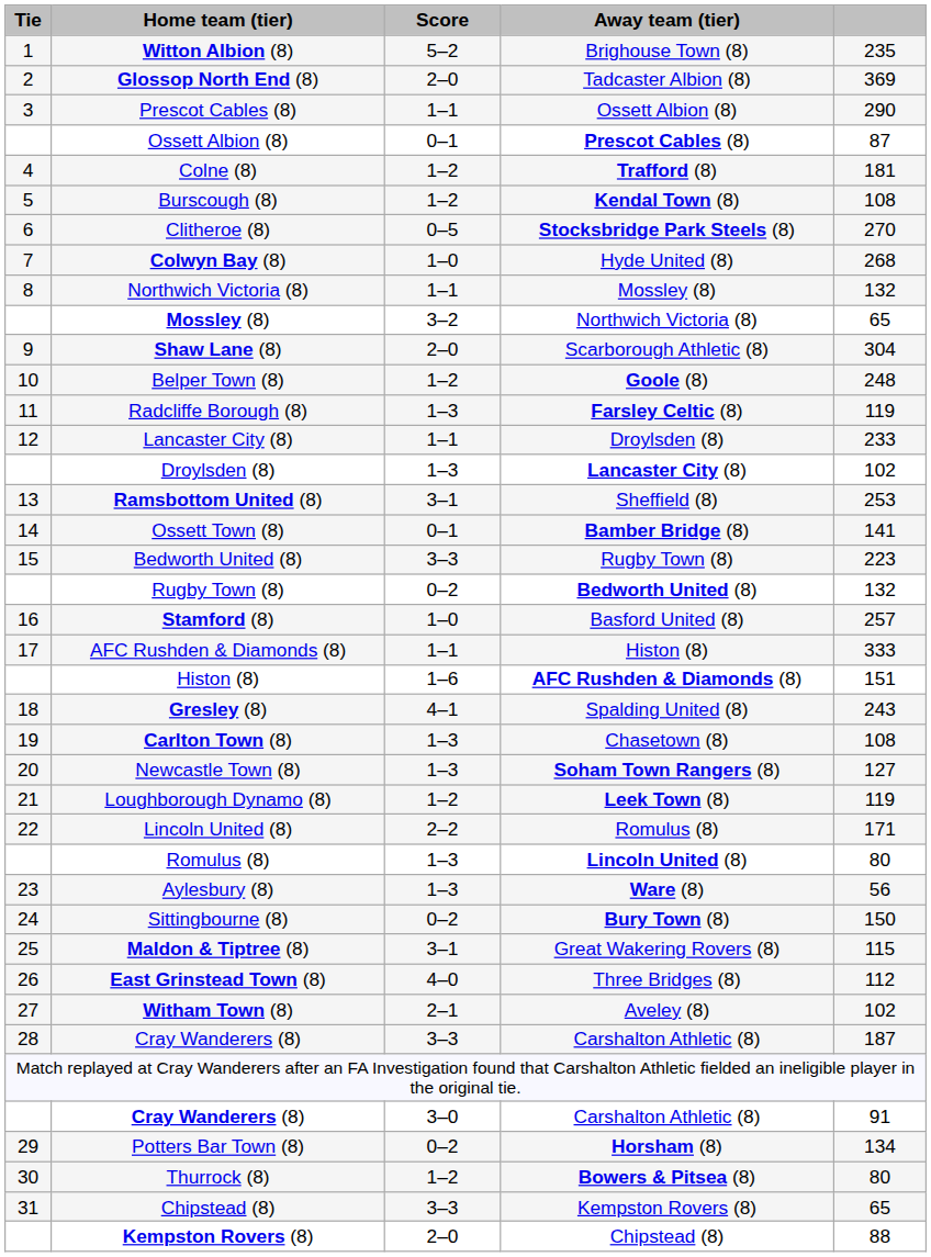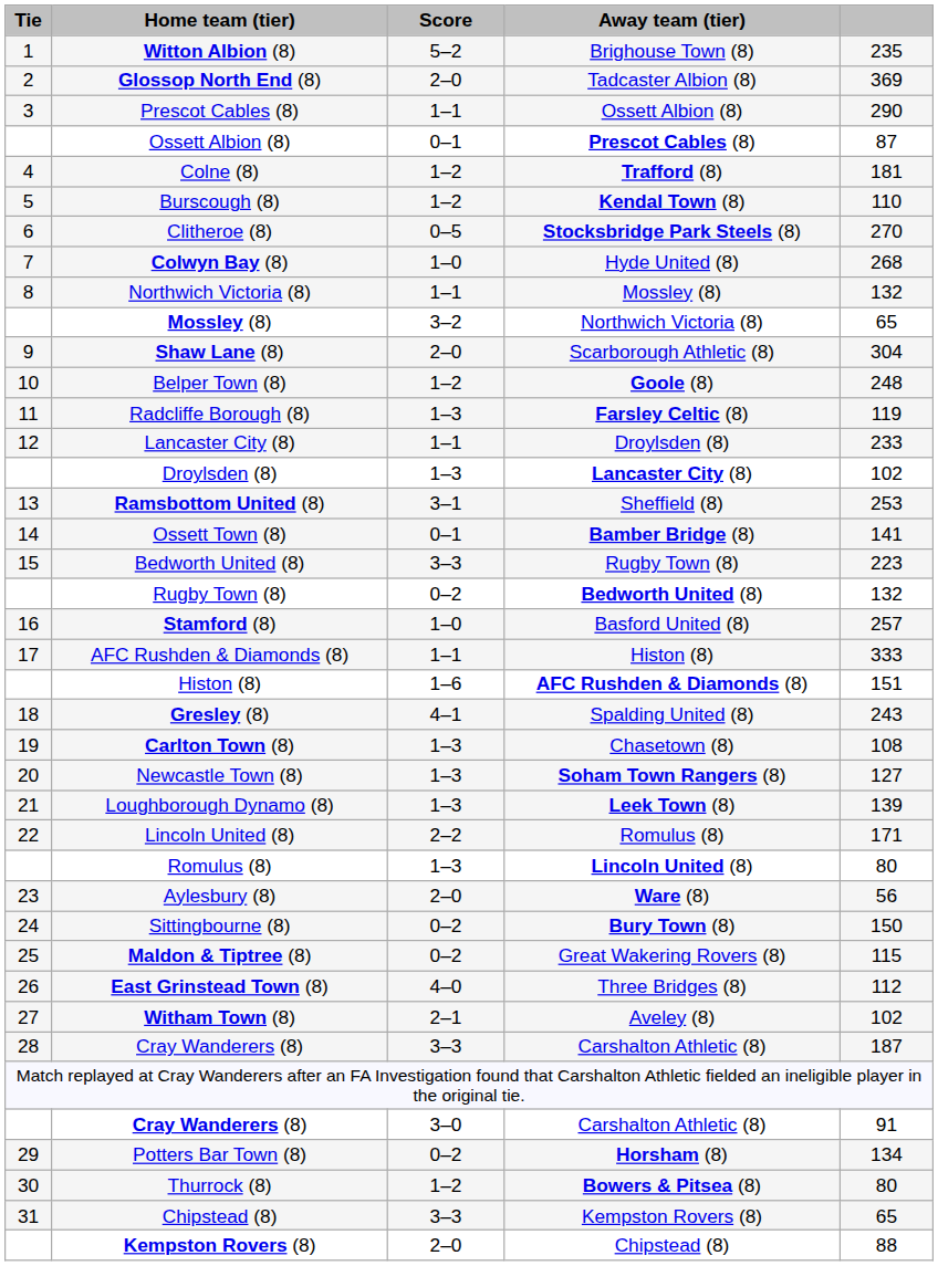 <table class="wikitable" style="width: 700px; background:WhiteSmoke; text-align:center; font-size:90%">
 <tr>
 <td scope="col" style="width:  5.00%; background:silver;"><strong>Tie</strong></td>
 <td scope="col" style="width: 36.25%; background:silver;"><strong>Home team (tier)</strong></td>
 <td scope="col" style="width: 12.50%; background:silver;"><strong>Score</strong></td>
 <td scope="col" style="width: 36.25%; background:silver;"><strong>Away team (tier)</strong></td>
 <td scope="col" style="width: 10.00%; background:silver;"><strong></strong></td>
 </tr>
 <tr>
 <td>1</td>
 <td><strong><a href='#'>Witton Albion</a></strong> (8)</td>
 <td>5–2</td>
 <td><a href='#'>Brighouse Town</a> (8)</td>
 <td>235</td>
 </tr>
 <tr>
 <td>2</td>
 <td><strong><a href='#'>Glossop North End</a></strong> (8)</td>
 <td>2–0</td>
 <td><a href='#'>Tadcaster Albion</a> (8)</td>
 <td>369</td>
 </tr>
 <tr>
 <td>3</td>
 <td><a href='#'>Prescot Cables</a> (8)</td>
 <td>1–1</td>
 <td><a href='#'>Ossett Albion</a> (8)</td>
 <td>290</td>
 </tr>
 <tr style="background:white;">
 <td><em></em></td>
 <td><a href='#'>Ossett Albion</a> (8)</td>
 <td>0–1</td>
 <td><strong><a href='#'>Prescot Cables</a></strong> (8)</td>
 <td>87</td>
 </tr>
 <tr>
 <td>4</td>
 <td><a href='#'>Colne</a> (8)</td>
 <td>1–2</td>
 <td><strong><a href='#'>Trafford</a></strong> (8)</td>
 <td>181</td>
 </tr>
 <tr>
 <td>5</td>
 <td><a href='#'>Burscough</a> (8)</td>
 <td>1–2</td>
 <td><strong><a href='#'>Kendal Town</a></strong> (8)</td>
-<td>108</td>
+<td>110</td>
 </tr>
 <tr>
 <td>6</td>
 <td><a href='#'>Clitheroe</a> (8)</td>
 <td>0–5</td>
 <td><strong><a href='#'>Stocksbridge Park Steels</a></strong> (8)</td>
 <td>270</td>
 </tr>
 <tr>
 <td>7</td>
 <td><strong><a href='#'>Colwyn Bay</a></strong> (8)</td>
 <td>1–0</td>
 <td><a href='#'>Hyde United</a> (8)</td>
 <td>268</td>
 </tr>
 <tr>
 <td>8</td>
 <td><a href='#'>Northwich Victoria</a> (8)</td>
 <td>1–1</td>
 <td><a href='#'>Mossley</a> (8)</td>
 <td>132</td>
 </tr>
 <tr style="background:white;">
 <td><em></em></td>
 <td><strong><a href='#'>Mossley</a></strong> (8)</td>
 <td>3–2</td>
 <td><a href='#'>Northwich Victoria</a> (8)</td>
 <td>65</td>
 </tr>
 <tr>
 <td>9</td>
 <td><strong><a href='#'>Shaw Lane</a></strong> (8)</td>
 <td>2–0</td>
 <td><a href='#'>Scarborough Athletic</a> (8)</td>
 <td>304</td>
 </tr>
 <tr>
 <td>10</td>
 <td><a href='#'>Belper Town</a> (8)</td>
 <td>1–2</td>
 <td><strong><a href='#'>Goole</a></strong> (8)</td>
 <td>248</td>
 </tr>
 <tr>
 <td>11</td>
 <td><a href='#'>Radcliffe Borough</a> (8)</td>
 <td>1–3</td>
 <td><strong><a href='#'>Farsley Celtic</a></strong> (8)</td>
 <td>119</td>
 </tr>
 <tr>
 <td>12</td>
 <td><a href='#'>Lancaster City</a> (8)</td>
 <td>1–1</td>
 <td><a href='#'>Droylsden</a> (8)</td>
 <td>233</td>
 </tr>
 <tr style="background:white;">
 <td><em></em></td>
 <td><a href='#'>Droylsden</a> (8)</td>
 <td>1–3</td>
 <td><strong><a href='#'>Lancaster City</a></strong> (8)</td>
 <td>102</td>
 </tr>
 <tr>
 <td>13</td>
 <td><strong><a href='#'>Ramsbottom United</a></strong> (8)</td>
 <td>3–1</td>
 <td><a href='#'>Sheffield</a> (8)</td>
 <td>253</td>
 </tr>
 <tr>
 <td>14</td>
 <td><a href='#'>Ossett Town</a> (8)</td>
 <td>0–1</td>
 <td><strong><a href='#'>Bamber Bridge</a></strong> (8)</td>
 <td>141</td>
 </tr>
 <tr>
 <td>15</td>
 <td><a href='#'>Bedworth United</a> (8)</td>
 <td>3–3</td>
 <td><a href='#'>Rugby Town</a> (8)</td>
 <td>223</td>
 </tr>
 <tr style="background:white;">
 <td><em></em></td>
 <td><a href='#'>Rugby Town</a> (8)</td>
 <td>0–2</td>
 <td><strong><a href='#'>Bedworth United</a></strong> (8)</td>
 <td>132</td>
 </tr>
 <tr>
 <td>16</td>
 <td><strong><a href='#'>Stamford</a></strong> (8)</td>
 <td>1–0</td>
 <td><a href='#'>Basford United</a> (8)</td>
 <td>257</td>
 </tr>
 <tr>
 <td>17</td>
 <td><a href='#'>AFC Rushden & Diamonds</a> (8)</td>
 <td>1–1</td>
 <td><a href='#'>Histon</a> (8)</td>
 <td>333</td>
 </tr>
 <tr style="background:white;">
 <td><em></em></td>
 <td><a href='#'>Histon</a> (8)</td>
 <td>1–6</td>
 <td><strong><a href='#'>AFC Rushden & Diamonds</a></strong> (8)</td>
 <td>151</td>
 </tr>
 <tr>
 <td>18</td>
 <td><strong><a href='#'>Gresley</a></strong> (8)</td>
 <td>4–1</td>
 <td><a href='#'>Spalding United</a> (8)</td>
 <td>243</td>
 </tr>
 <tr>
 <td>19</td>
 <td><strong><a href='#'>Carlton Town</a></strong> (8)</td>
 <td>1–3</td>
 <td><a href='#'>Chasetown</a> (8)</td>
 <td>108</td>
 </tr>
 <tr>
 <td>20</td>
 <td><a href='#'>Newcastle Town</a> (8)</td>
 <td>1–3</td>
 <td><strong><a href='#'>Soham Town Rangers</a></strong> (8)</td>
 <td>127</td>
 </tr>
 <tr>
 <td>21</td>
 <td><a href='#'>Loughborough Dynamo</a> (8)</td>
-<td>1–2</td>
+<td>1–3</td>
 <td><strong><a href='#'>Leek Town</a></strong> (8)</td>
-<td>119</td>
+<td>139</td>
 </tr>
 <tr>
 <td>22</td>
 <td><a href='#'>Lincoln United</a> (8)</td>
 <td>2–2</td>
 <td><a href='#'>Romulus</a> (8)</td>
 <td>171</td>
 </tr>
 <tr style="background:white;">
 <td><em></em></td>
 <td><a href='#'>Romulus</a> (8)</td>
 <td>1–3 </td>
 <td><strong><a href='#'>Lincoln United</a></strong> (8)</td>
 <td>80</td>
 </tr>
 <tr>
 <td>23</td>
 <td><a href='#'>Aylesbury</a> (8)</td>
-<td>1–3</td>
+<td>2–0</td>
 <td><strong><a href='#'>Ware</a></strong> (8)</td>
 <td>56</td>
 </tr>
 <tr>
 <td>24</td>
 <td><a href='#'>Sittingbourne</a> (8)</td>
 <td>0–2</td>
 <td><strong><a href='#'>Bury Town</a></strong> (8)</td>
 <td>150</td>
 </tr>
 <tr>
 <td>25</td>
 <td><strong><a href='#'>Maldon & Tiptree</a></strong> (8)</td>
-<td>3–1</td>
+<td>0–2</td>
 <td><a href='#'>Great Wakering Rovers</a> (8)</td>
 <td>115</td>
 </tr>
 <tr>
 <td>26</td>
 <td><strong><a href='#'>East Grinstead Town</a></strong> (8)</td>
 <td>4–0</td>
 <td><a href='#'>Three Bridges</a> (8)</td>
 <td>112</td>
 </tr>
 <tr>
 <td>27</td>
 <td><strong><a href='#'>Witham Town</a></strong> (8)</td>
 <td>2–1</td>
 <td><a href='#'>Aveley</a> (8)</td>
 <td>102</td>
 </tr>
 <tr>
 <td>28</td>
 <td><a href='#'>Cray Wanderers</a> (8)</td>
 <td>3–3</td>
 <td><a href='#'>Carshalton Athletic</a> (8)</td>
 <td>187</td>
 </tr>
 <tr>
 <td colspan="5" style="background:GhostWhite; height:20px; text-align:center; font-size:90%">Match replayed at Cray Wanderers after an FA Investigation found that Carshalton Athletic fielded an ineligible player in the original tie.</td>
 </tr>
 <tr style="background:white;">
 <td><em></em></td>
 <td><strong> <a href='#'>Cray Wanderers</a></strong> (8)</td>
 <td>3–0</td>
 <td><a href='#'>Carshalton Athletic</a> (8)</td>
 <td>91</td>
 </tr>
 <tr>
 <td>29</td>
 <td><a href='#'>Potters Bar Town</a> (8)</td>
 <td>0–2</td>
 <td><strong><a href='#'>Horsham</a></strong> (8)</td>
 <td>134</td>
 </tr>
 <tr>
 <td>30</td>
 <td><a href='#'>Thurrock</a> (8)</td>
 <td>1–2</td>
 <td><strong><a href='#'>Bowers & Pitsea</a></strong> (8)</td>
 <td>80</td>
 </tr>
 <tr>
 <td>31</td>
 <td><a href='#'>Chipstead</a> (8)</td>
 <td>3–3</td>
 <td><a href='#'>Kempston Rovers</a> (8)</td>
 <td>65</td>
 </tr>
 <tr style="background:white;">
 <td><em></em></td>
 <td><strong><a href='#'>Kempston Rovers</a></strong> (8)</td>
 <td>2–0</td>
 <td><a href='#'>Chipstead</a> (8)</td>
 <td>88</td>
 </tr>
 </table>
